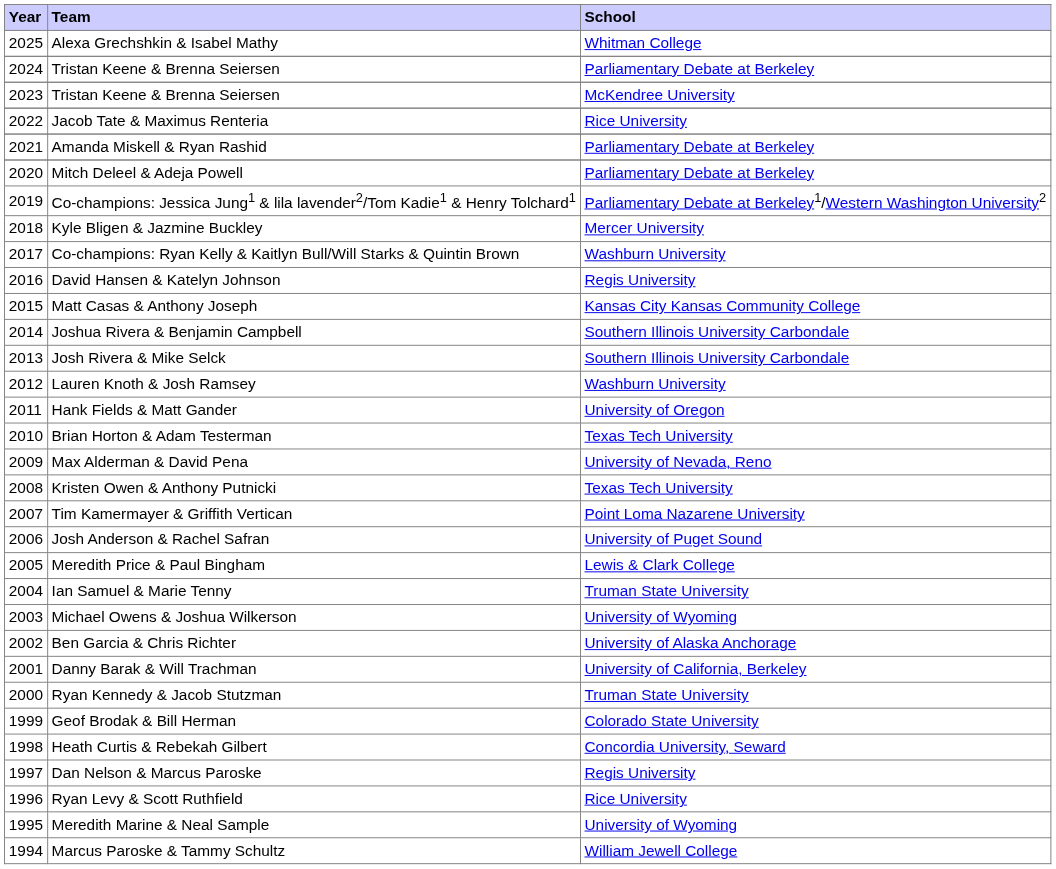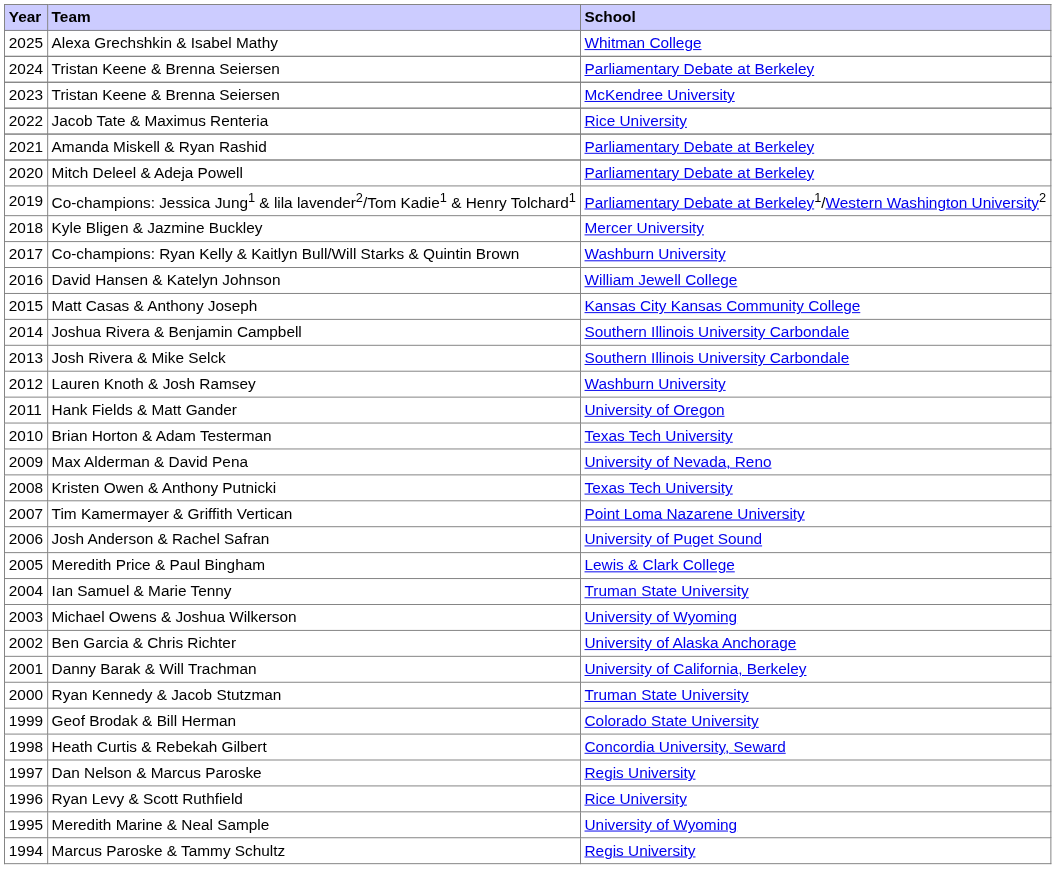 <table border=1 cellpadding=4 style="border-collapse: collapse;">
 <tr bgcolor="#ccccff">
 <td><strong>Year</strong></td>
 <td><strong>Team</strong></td>
 <td><strong>School</strong></td>
 </tr>
 <tr>
 <td>2025</td>
 <td>Alexa Grechshkin & Isabel Mathy</td>
 <td><a href='#'>Whitman College</a></td>
 </tr>
 <tr>
 </tr>
 <tr>
 <td>2024</td>
 <td>Tristan Keene & Brenna Seiersen</td>
 <td><a href='#'>Parliamentary Debate at Berkeley</a></td>
 </tr>
 <tr>
 </tr>
 <tr>
 <td>2023</td>
 <td>Tristan Keene & Brenna Seiersen</td>
 <td><a href='#'>McKendree University</a></td>
 </tr>
 <tr>
 </tr>
 <tr>
 <td>2022</td>
 <td>Jacob Tate & Maximus Renteria</td>
 <td><a href='#'>Rice University</a></td>
 </tr>
 <tr>
 </tr>
 <tr>
 <td>2021</td>
 <td>Amanda Miskell & Ryan Rashid</td>
 <td><a href='#'>Parliamentary Debate at Berkeley</a></td>
 </tr>
 <tr>
 </tr>
 <tr>
 <td>2020</td>
 <td>Mitch Deleel & Adeja Powell</td>
 <td><a href='#'>Parliamentary Debate at Berkeley</a></td>
 </tr>
 <tr>
 <td>2019</td>
 <td>Co-champions: Jessica Jung<sup>1</sup> & lila lavender<sup>2</sup>/Tom Kadie<sup>1</sup> & Henry Tolchard<sup>1</sup></td>
 <td><a href='#'>Parliamentary Debate at Berkeley</a><sup>1</sup>/<a href='#'>Western Washington University</a><sup>2</sup></td>
 </tr>
 <tr>
 <td>2018</td>
 <td>Kyle Bligen & Jazmine Buckley</td>
 <td><a href='#'>Mercer University</a></td>
 </tr>
 <tr>
 <td>2017</td>
 <td>Co-champions: Ryan Kelly & Kaitlyn Bull/Will Starks & Quintin Brown</td>
 <td><a href='#'>Washburn University</a></td>
 </tr>
 <tr>
 <td>2016</td>
 <td>David Hansen & Katelyn Johnson</td>
-<td><a href='#'>Regis University</a></td>
+<td><a href='#'>William Jewell College</a></td>
 </tr>
 <tr>
 <td>2015</td>
 <td>Matt Casas & Anthony Joseph</td>
 <td><a href='#'>Kansas City Kansas Community College</a></td>
 </tr>
 <tr>
 <td>2014</td>
 <td>Joshua Rivera & Benjamin Campbell</td>
 <td><a href='#'>Southern Illinois University Carbondale</a></td>
 </tr>
 <tr>
 <td>2013</td>
 <td>Josh Rivera & Mike Selck</td>
 <td><a href='#'>Southern Illinois University Carbondale</a></td>
 </tr>
 <tr>
 <td>2012</td>
 <td>Lauren Knoth & Josh Ramsey</td>
 <td><a href='#'>Washburn University</a></td>
 </tr>
 <tr>
 <td>2011</td>
 <td>Hank Fields & Matt Gander</td>
 <td><a href='#'>University of Oregon</a></td>
 </tr>
 <tr>
 <td>2010</td>
 <td>Brian Horton & Adam Testerman</td>
 <td><a href='#'>Texas Tech University</a></td>
 </tr>
 <tr>
 <td>2009</td>
 <td>Max Alderman & David Pena</td>
 <td><a href='#'>University of Nevada, Reno</a></td>
 </tr>
 <tr>
 <td>2008</td>
 <td>Kristen Owen & Anthony Putnicki</td>
 <td><a href='#'>Texas Tech University</a></td>
 </tr>
 <tr>
 <td>2007</td>
 <td>Tim Kamermayer & Griffith Vertican</td>
 <td><a href='#'>Point Loma Nazarene University</a></td>
 </tr>
 <tr>
 <td>2006</td>
 <td>Josh Anderson & Rachel Safran</td>
 <td><a href='#'>University of Puget Sound</a></td>
 </tr>
 <tr>
 <td>2005</td>
 <td>Meredith Price & Paul Bingham</td>
 <td><a href='#'>Lewis & Clark College</a></td>
 </tr>
 <tr>
 <td>2004</td>
 <td>Ian Samuel & Marie Tenny</td>
 <td><a href='#'>Truman State University</a></td>
 </tr>
 <tr>
 <td>2003</td>
 <td>Michael Owens & Joshua Wilkerson</td>
 <td><a href='#'>University of Wyoming</a></td>
 </tr>
 <tr>
 <td>2002</td>
 <td>Ben Garcia & Chris Richter</td>
 <td><a href='#'>University of Alaska Anchorage</a></td>
 </tr>
 <tr>
 <td>2001</td>
 <td>Danny Barak & Will Trachman</td>
 <td><a href='#'>University of California, Berkeley</a></td>
 </tr>
 <tr>
 <td>2000</td>
 <td>Ryan Kennedy & Jacob Stutzman</td>
 <td><a href='#'>Truman State University</a></td>
 </tr>
 <tr>
 <td>1999</td>
 <td>Geof Brodak & Bill Herman</td>
 <td><a href='#'>Colorado State University</a></td>
 </tr>
 <tr>
 <td>1998</td>
 <td>Heath Curtis & Rebekah Gilbert</td>
 <td><a href='#'>Concordia University, Seward</a></td>
 </tr>
 <tr>
 <td>1997</td>
 <td>Dan Nelson & Marcus Paroske</td>
 <td><a href='#'>Regis University</a></td>
 </tr>
 <tr>
 <td>1996</td>
 <td>Ryan Levy & Scott Ruthfield</td>
 <td><a href='#'>Rice University</a></td>
 </tr>
 <tr>
 <td>1995</td>
 <td>Meredith Marine & Neal Sample</td>
 <td><a href='#'>University of Wyoming</a></td>
 </tr>
 <tr>
 <td>1994</td>
 <td>Marcus Paroske & Tammy Schultz</td>
-<td><a href='#'>William Jewell College</a></td>
+<td><a href='#'>Regis University</a></td>
 </tr>
 </table>
